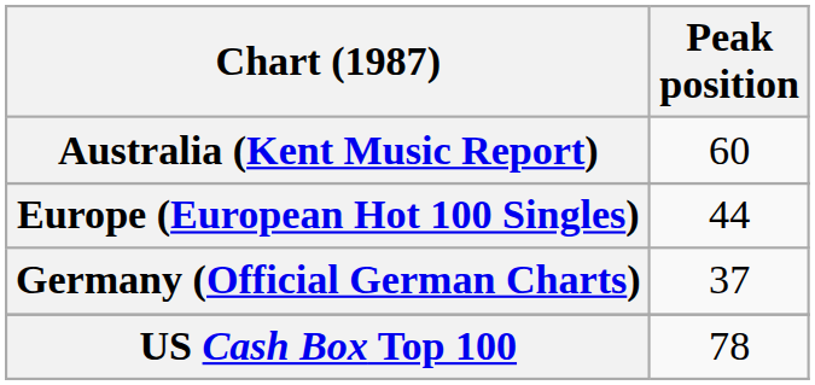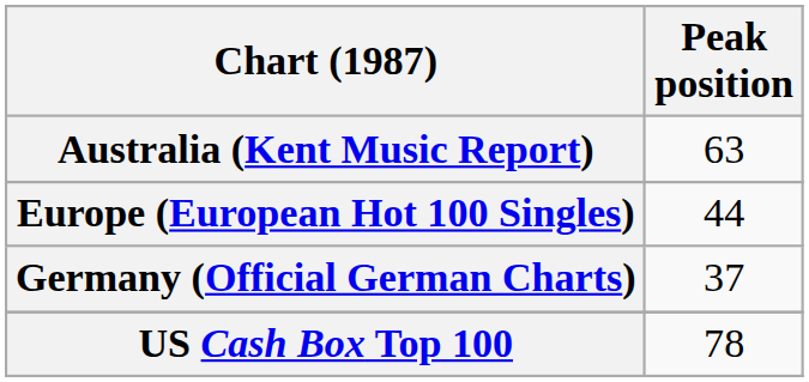 <table class="wikitable sortable plainrowheaders" style="text-align:center;">
 <tr>
 <th scope="col">Chart (1987)</th>
 <th scope="col">Peak<br>position</th>
 </tr>
 <tr>
 <th scope="row">Australia (<a href='#'>Kent Music Report</a>)</th>
-<td>60</td>
+<td>63</td>
 </tr>
 <tr>
 </tr>
 <tr>
 <th scope="row">Europe (<a href='#'>European Hot 100 Singles</a>)</th>
 <td>44</td>
 </tr>
 <tr>
 <th scope="row">Germany (<a href='#'>Official German Charts</a>)</th>
 <td>37</td>
 </tr>
 <tr>
 </tr>
 <tr>
 </tr>
 <tr>
 <th scope="row">US <a href='#'><em>Cash Box</em> Top 100</a></th>
 <td>78</td>
 </tr>
 </table>
